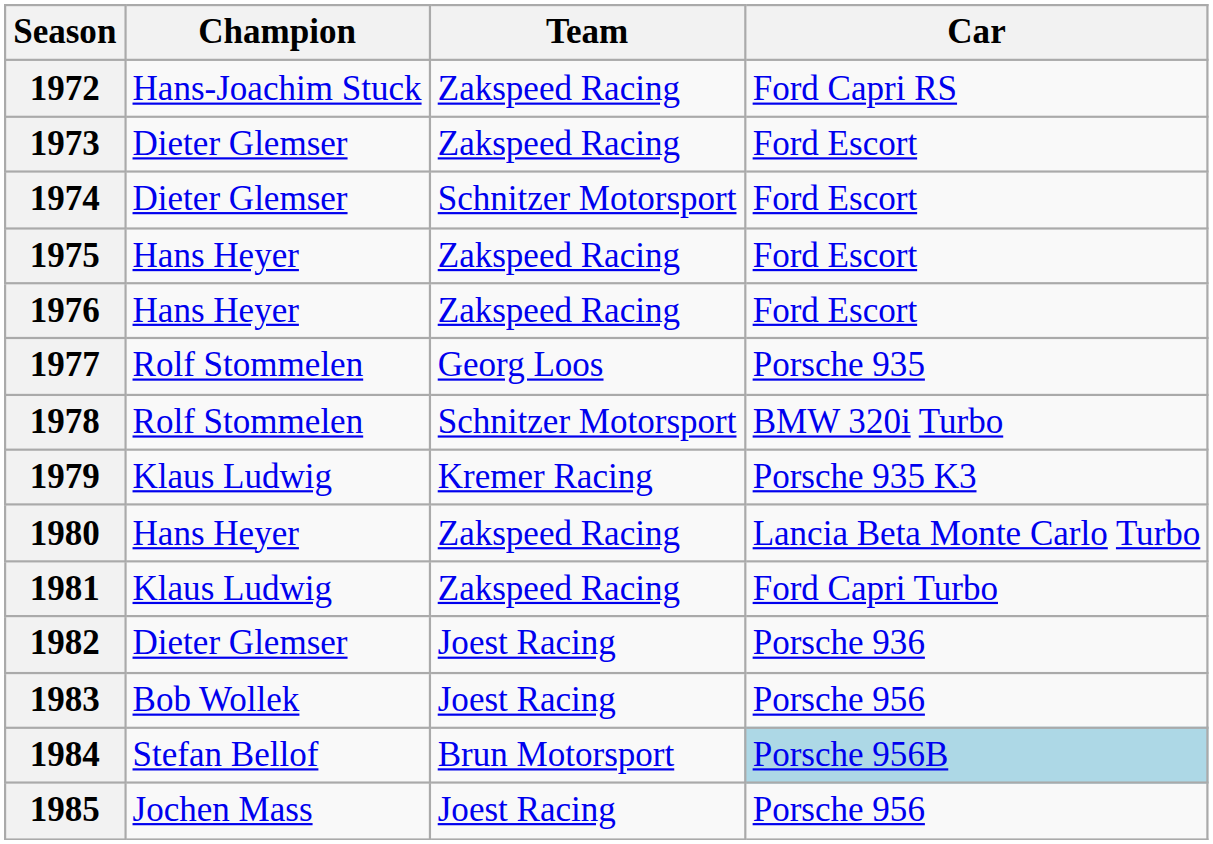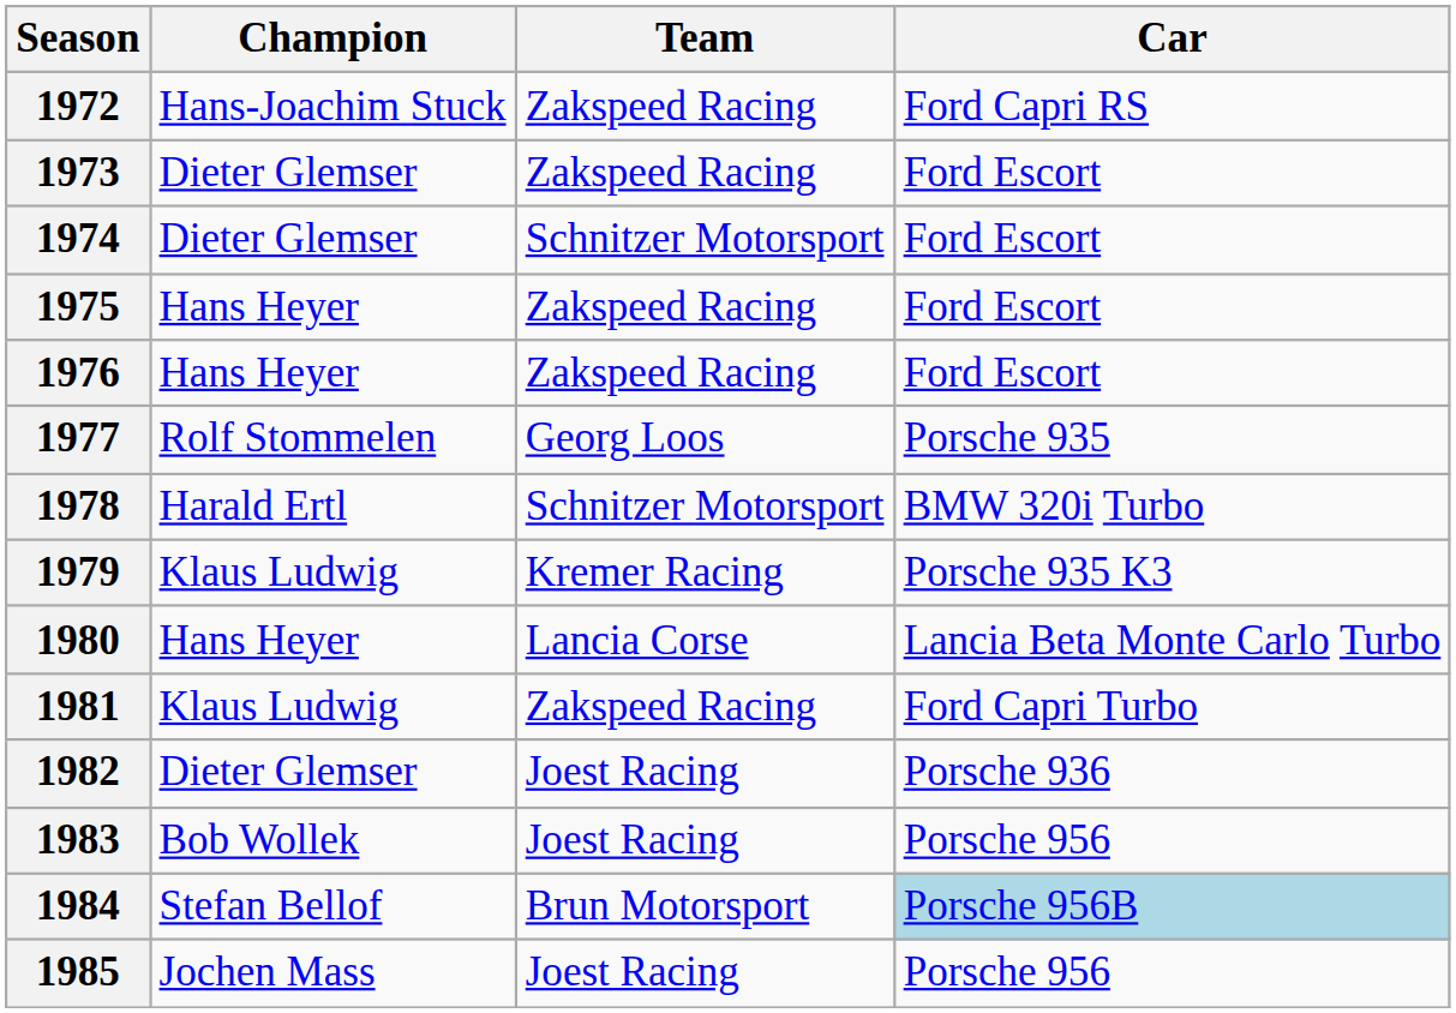 <table class="wikitable">
 <tr>
 <th>Season</th>
 <th>Champion</th>
 <th>Team</th>
 <th>Car</th>
 </tr>
 <tr>
 <th>1972</th>
 <td> <a href='#'>Hans-Joachim Stuck</a></td>
 <td> <a href='#'>Zakspeed Racing</a></td>
 <td><a href='#'>Ford Capri RS</a></td>
 </tr>
 <tr>
 <th>1973</th>
 <td> <a href='#'>Dieter Glemser</a></td>
 <td> <a href='#'>Zakspeed Racing</a></td>
 <td><a href='#'>Ford Escort</a></td>
 </tr>
 <tr>
 <th>1974</th>
 <td> <a href='#'>Dieter Glemser</a></td>
 <td> <a href='#'>Schnitzer Motorsport</a></td>
 <td><a href='#'>Ford Escort</a></td>
 </tr>
 <tr>
 <th>1975</th>
 <td> <a href='#'>Hans Heyer</a></td>
 <td> <a href='#'>Zakspeed Racing</a></td>
 <td><a href='#'>Ford Escort</a></td>
 </tr>
 <tr>
 <th>1976</th>
 <td> <a href='#'>Hans Heyer</a></td>
 <td> <a href='#'>Zakspeed Racing</a></td>
 <td><a href='#'>Ford Escort</a></td>
 </tr>
 <tr>
 <th>1977</th>
 <td> <a href='#'>Rolf Stommelen</a></td>
 <td> <a href='#'>Georg Loos</a></td>
 <td><a href='#'>Porsche 935</a></td>
 </tr>
 <tr>
 <th>1978</th>
-<td> <a href='#'>Rolf Stommelen</a></td>
+<td> <a href='#'>Harald Ertl</a></td>
 <td> <a href='#'>Schnitzer Motorsport</a></td>
 <td><a href='#'>BMW 320i</a> <a href='#'>Turbo</a></td>
 </tr>
 <tr>
 <th>1979</th>
 <td> <a href='#'>Klaus Ludwig</a></td>
 <td> <a href='#'>Kremer Racing</a></td>
 <td><a href='#'>Porsche 935 K3</a></td>
 </tr>
 <tr>
 <th>1980</th>
 <td> <a href='#'>Hans Heyer</a></td>
-<td> <a href='#'>Zakspeed Racing</a></td>
+<td> <a href='#'>Lancia Corse</a></td>
 <td><a href='#'>Lancia Beta Monte Carlo</a> <a href='#'>Turbo</a></td>
 </tr>
 <tr>
 <th>1981</th>
 <td> <a href='#'>Klaus Ludwig</a></td>
 <td> <a href='#'>Zakspeed Racing</a></td>
 <td><a href='#'>Ford Capri Turbo</a></td>
 </tr>
 <tr>
 <th>1982</th>
 <td> <a href='#'>Dieter Glemser</a></td>
 <td> <a href='#'>Joest Racing</a></td>
 <td><a href='#'>Porsche 936</a></td>
 </tr>
 <tr>
 <th>1983</th>
 <td> <a href='#'>Bob Wollek</a></td>
 <td> <a href='#'>Joest Racing</a></td>
 <td><a href='#'>Porsche 956</a></td>
 </tr>
 <tr>
 <th>1984</th>
 <td> <a href='#'>Stefan Bellof</a></td>
 <td> <a href='#'>Brun Motorsport</a></td>
 <td style="background: lightblue;"><a href='#'>Porsche 956B</a></td>
 </tr>
 <tr>
 <th>1985</th>
 <td> <a href='#'>Jochen Mass</a></td>
 <td> <a href='#'>Joest Racing</a></td>
 <td><a href='#'>Porsche 956</a></td>
 </tr>
 </table>
